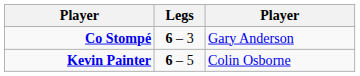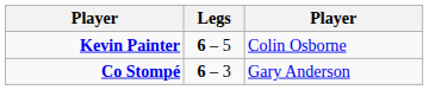 <table class=wikitable style="text-align:center">
 <tr>
 <th width=163>Player</th>
 <th width=50>Legs</th>
 <th width=163>Player</th>
 </tr>
 <tr align=left>
+<td align=right><strong><a href='#'>Kevin Painter</a></strong> </td>
+<td align=center><strong>6</strong> – 5</td>
+<td> <a href='#'>Colin Osborne</a></td>
+</tr>
+<tr align=left>
 <td align=right><strong><a href='#'>Co Stompé</a></strong> </td>
 <td align=center><strong>6</strong> – 3</td>
 <td> <a href='#'>Gary Anderson</a></td>
 </tr>
-<tr align=left>
-<td align=right><strong><a href='#'>Kevin Painter</a></strong> </td>
-<td align=center><strong>6</strong> – 5</td>
-<td> <a href='#'>Colin Osborne</a></td>
-</tr>
 </table>
